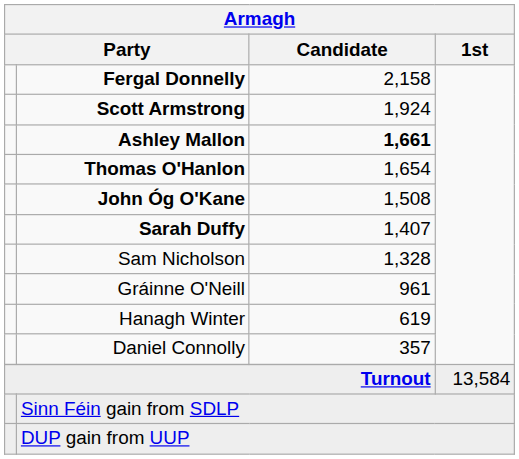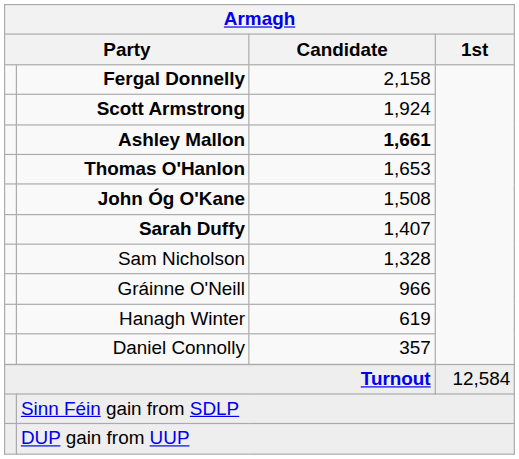 <table class="wikitable">
 <tr>
 <th colspan="4" align="center"><a href='#'>Armagh</a></th>
 </tr>
 <tr>
 <th colspan="2" align="center" width=200>Party</th>
 <th width=150>Candidate</th>
 <th width=60>1st </th>
 </tr>
 <tr>
 <td></td>
 <td align="right"><strong>Fergal Donnelly</strong></td>
 <td align="right">2,158</td>
 </tr>
 <tr>
 <td></td>
 <td align="right"><strong>Scott Armstrong</strong></td>
 <td align="right">1,924</td>
 </tr>
 <tr>
 <td></td>
 <td align="right"><strong>Ashley Mallon</strong></td>
 <td align="right"><strong>1,661</strong></td>
 </tr>
 <tr>
 <td></td>
 <td align="right"><strong>Thomas O'Hanlon</strong></td>
-<td align="right">1,654</td>
+<td align="right">1,653</td>
 </tr>
 <tr>
 <td></td>
 <td align="right"><strong>John Óg O'Kane</strong></td>
 <td align="right">1,508</td>
 </tr>
 <tr>
 <td></td>
 <td align="right"><strong>Sarah Duffy</strong></td>
 <td align="right">1,407</td>
 </tr>
 <tr>
 <td></td>
 <td align="right">Sam Nicholson</td>
 <td align="right">1,328</td>
 </tr>
 <tr>
 <td></td>
 <td align="right">Gráinne O'Neill</td>
-<td align="right">961</td>
+<td align="right">966</td>
 </tr>
 <tr>
 <td></td>
 <td align="right">Hanagh Winter</td>
 <td align="right">619</td>
 </tr>
 <tr>
 <td></td>
 <td align="right">Daniel Connolly</td>
 <td align="right">357</td>
 </tr>
 <tr>
 </tr>
 <tr bgcolor="EEEEEE">
 <td colspan=3 align="right"><strong><a href='#'>Turnout</a></strong></td>
-<td align="right">13,584</td>
+<td align="right">12,584</td>
 </tr>
 <tr bgcolor="EEEEEE">
 <td bgcolor=></td>
 <td colspan=4 bgcolor="EEEEEE"><a href='#'>Sinn Féin</a> gain from <a href='#'>SDLP</a></td>
 </tr>
 <tr bgcolor="EEEEEE">
 <td bgcolor=></td>
 <td colspan=4 bgcolor="EEEEEE"><a href='#'>DUP</a> gain from <a href='#'>UUP</a></td>
 </tr>
 </table>
